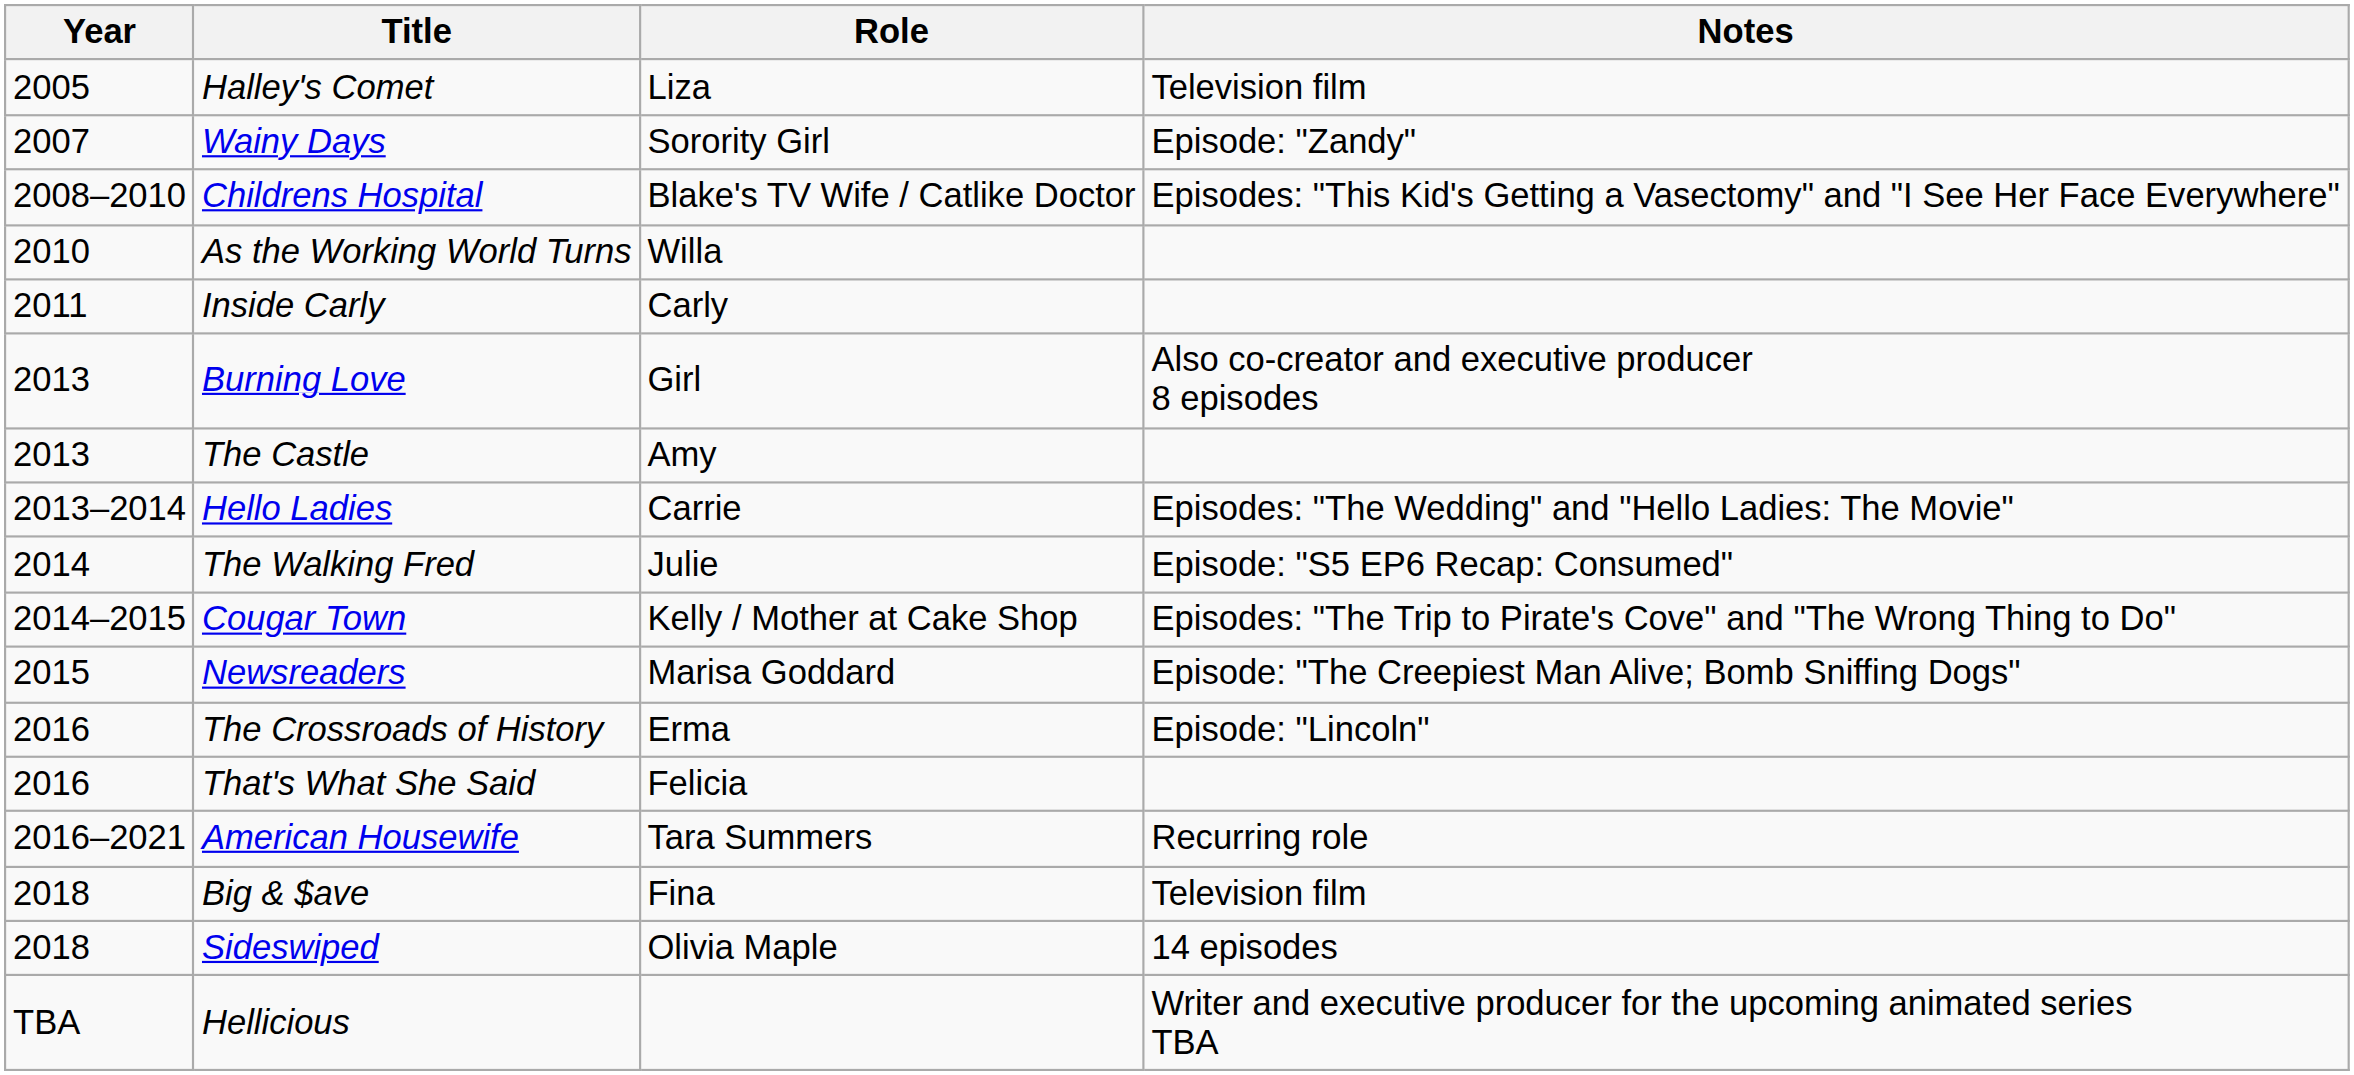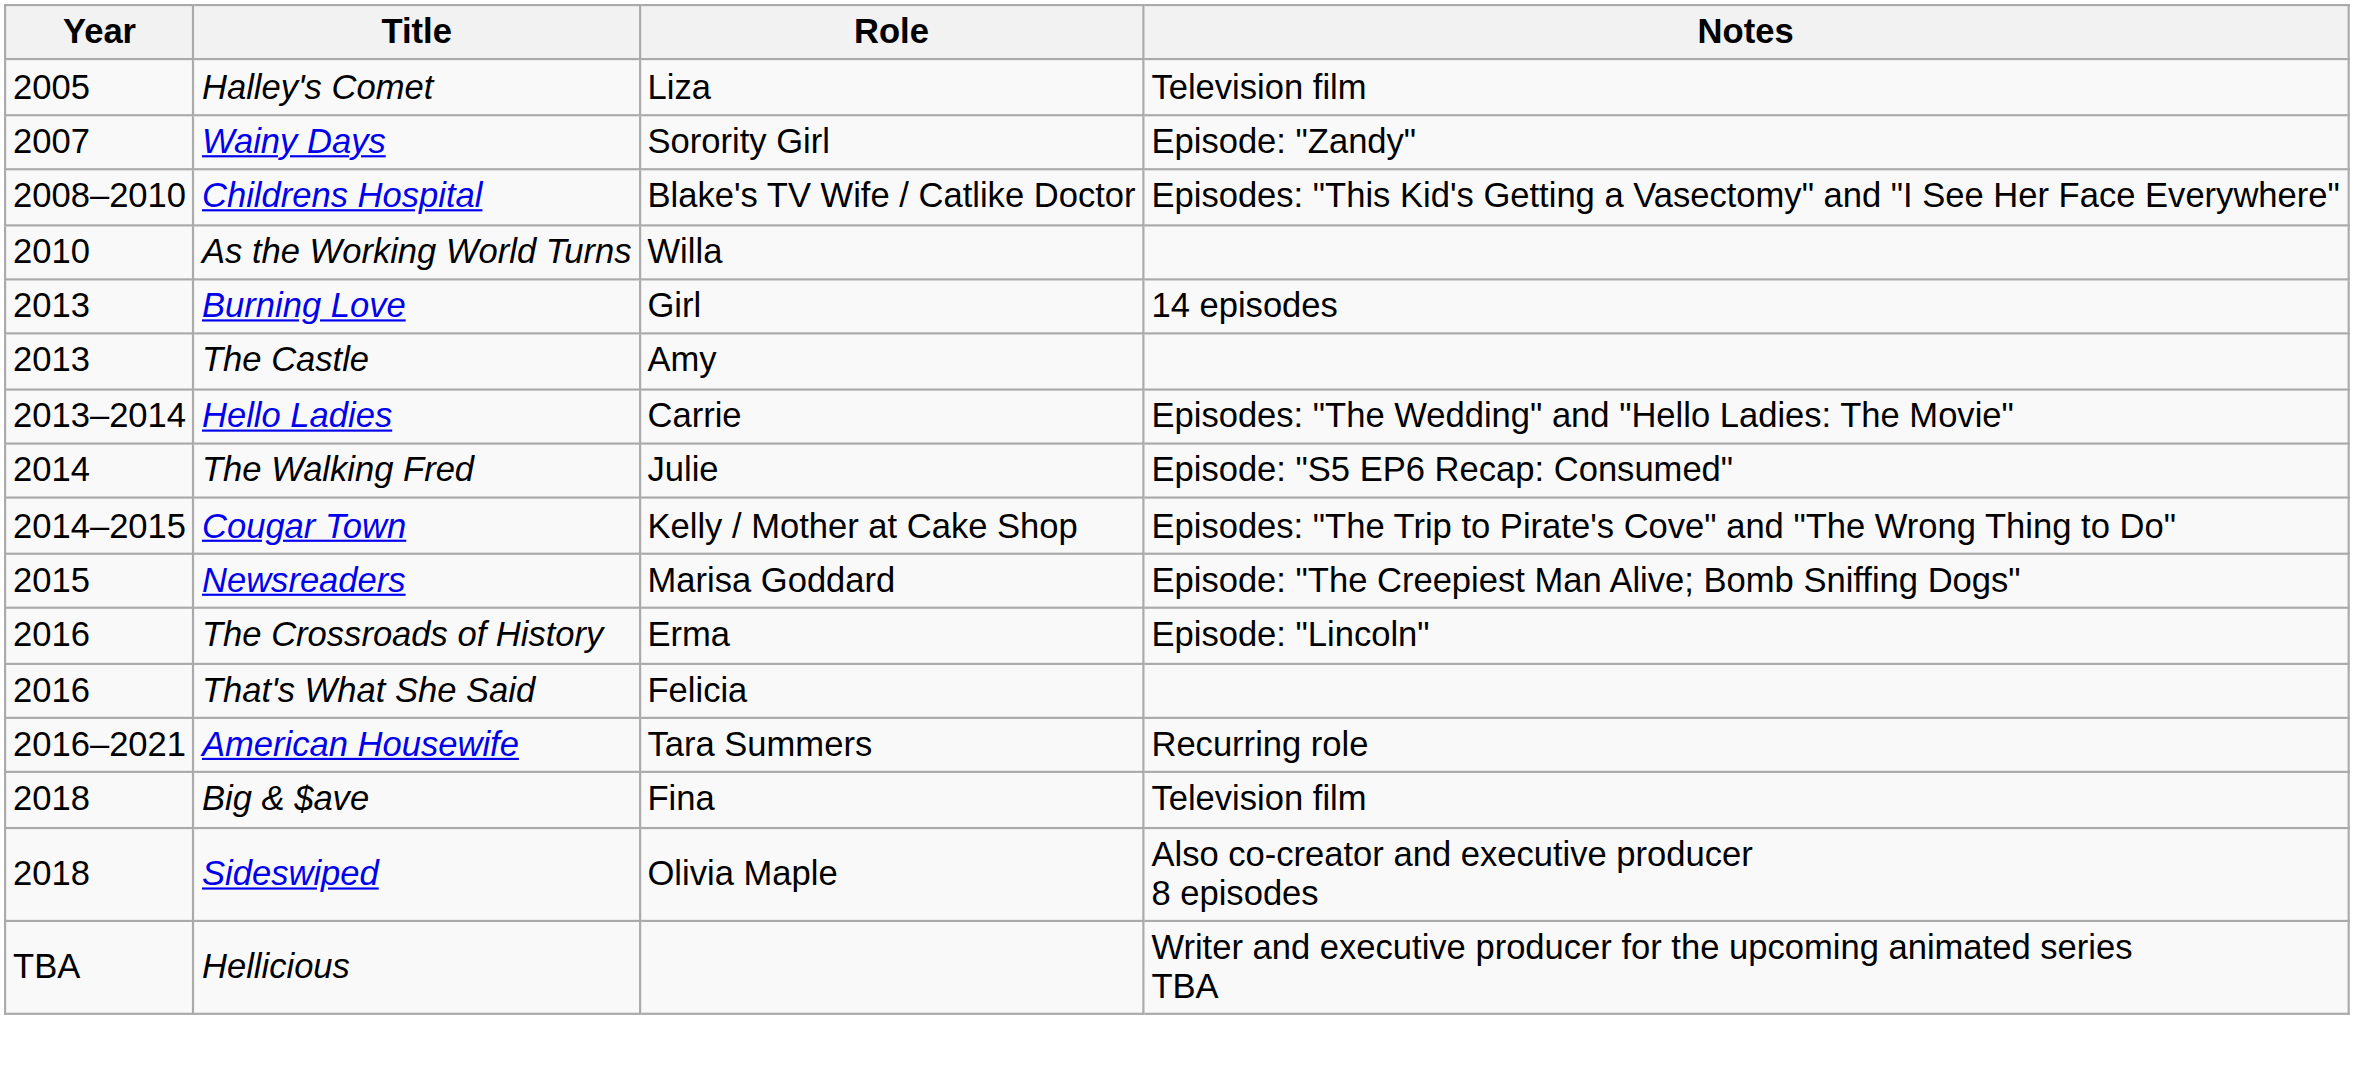 <table class="wikitable">
 <tr>
 <th>Year</th>
 <th>Title</th>
 <th>Role</th>
 <th>Notes</th>
 </tr>
 <tr>
 <td>2005</td>
 <td><em>Halley's Comet</em></td>
 <td>Liza</td>
 <td>Television film</td>
 </tr>
 <tr>
 <td>2007</td>
 <td><em><a href='#'>Wainy Days</a></em></td>
 <td>Sorority Girl</td>
 <td>Episode: "Zandy"</td>
 </tr>
 <tr>
 <td>2008–2010</td>
 <td><em><a href='#'>Childrens Hospital</a></em></td>
 <td>Blake's TV Wife / Catlike Doctor</td>
 <td>Episodes: "This Kid's Getting a Vasectomy" and "I See Her Face Everywhere"</td>
 </tr>
 <tr>
 <td>2010</td>
 <td><em>As the Working World Turns</em></td>
 <td>Willa</td>
 <td></td>
 </tr>
 <tr>
-<td>2011</td>
-<td><em>Inside Carly</em></td>
-<td>Carly</td>
-<td></td>
-</tr>
-<tr>
 <td>2013</td>
 <td><em><a href='#'>Burning Love</a></em></td>
 <td>Girl</td>
-<td>Also co-creator and executive producer<br>8 episodes</td>
+<td>14 episodes</td>
 </tr>
 <tr>
 <td>2013</td>
 <td><em>The Castle</em></td>
 <td>Amy</td>
 <td></td>
 </tr>
 <tr>
 <td>2013–2014</td>
 <td><em><a href='#'>Hello Ladies</a></em></td>
 <td>Carrie</td>
 <td>Episodes: "The Wedding" and "Hello Ladies: The Movie"</td>
 </tr>
 <tr>
 <td>2014</td>
 <td><em>The Walking Fred</em></td>
 <td>Julie</td>
 <td>Episode: "S5 EP6 Recap: Consumed"</td>
 </tr>
 <tr>
 <td>2014–2015</td>
 <td><em><a href='#'>Cougar Town</a></em></td>
 <td>Kelly / Mother at Cake Shop</td>
 <td>Episodes: "The Trip to Pirate's Cove" and "The Wrong Thing to Do"</td>
 </tr>
 <tr>
 <td>2015</td>
 <td><em><a href='#'>Newsreaders</a></em></td>
 <td>Marisa Goddard</td>
 <td>Episode: "The Creepiest Man Alive; Bomb Sniffing Dogs"</td>
 </tr>
 <tr>
 <td>2016</td>
 <td><em>The Crossroads of History</em></td>
 <td>Erma</td>
 <td>Episode: "Lincoln"</td>
 </tr>
 <tr>
 <td>2016</td>
 <td><em>That's What She Said</em></td>
 <td>Felicia</td>
 <td></td>
 </tr>
 <tr>
 <td>2016–2021</td>
 <td><em><a href='#'>American Housewife</a></em></td>
 <td>Tara Summers</td>
 <td>Recurring role</td>
 </tr>
 <tr>
 <td>2018</td>
 <td><em>Big & $ave</em></td>
 <td>Fina</td>
 <td>Television film</td>
 </tr>
 <tr>
 <td>2018</td>
 <td><em><a href='#'>Sideswiped</a></em></td>
 <td>Olivia Maple</td>
-<td>14 episodes</td>
+<td>Also co-creator and executive producer<br>8 episodes</td>
 </tr>
 <tr>
 <td>TBA</td>
 <td><em>Hellicious</em></td>
 <td></td>
 <td>Writer and executive producer for the upcoming animated series<br>TBA</td>
 </tr>
 </table>
